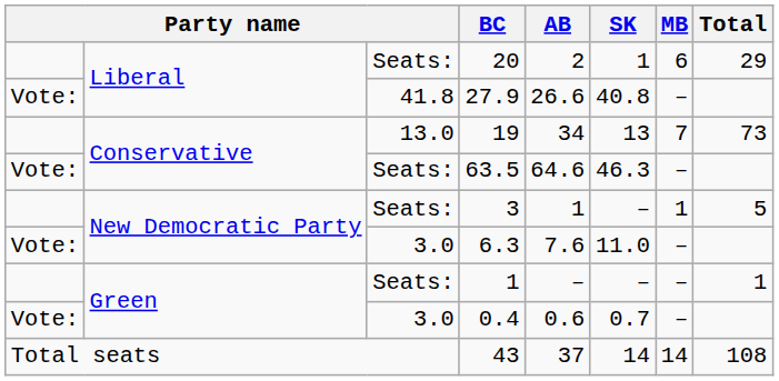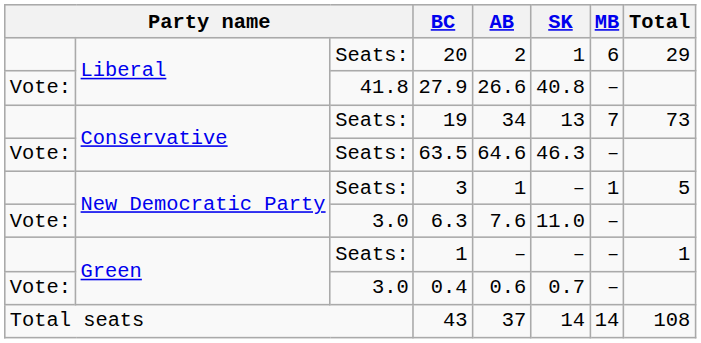 <table class="wikitable" style="text-align:right;">
 <tr>
 <th colspan="3">Party name</th>
 <th><a href='#'>BC</a></th>
 <th><a href='#'>AB</a></th>
 <th><a href='#'>SK</a></th>
 <th><a href='#'>MB</a></th>
 <th>Total</th>
 </tr>
 <tr>
 <td>    </td>
 <td style="text-align:left;" rowspan="2"><a href='#'>Liberal</a></td>
 <td style="text-align:left;">Seats:</td>
 <td>20</td>
 <td>2</td>
 <td>1</td>
 <td>6</td>
 <td>29</td>
 </tr>
 <tr>
 <td style="text-align:left;">Vote:</td>
 <td>41.8</td>
 <td>27.9</td>
 <td>26.6</td>
 <td>40.8</td>
 <td>–</td>
 </tr>
 <tr>
 <td>    </td>
 <td style="text-align:left;" rowspan="2"><a href='#'>Conservative</a></td>
-<td>13.0</td>
+<td style="text-align:left;">Seats:</td>
 <td>19</td>
 <td>34</td>
 <td>13</td>
 <td>7</td>
 <td>73</td>
 </tr>
 <tr>
 <td style="text-align:left;">Vote:</td>
 <td style="text-align:left;">Seats:</td>
 <td>63.5</td>
 <td>64.6</td>
 <td>46.3</td>
 <td>–</td>
 </tr>
 <tr>
 <td>    </td>
 <td style="text-align:left;" rowspan="2"><a href='#'>New Democratic Party</a></td>
 <td style="text-align:left;">Seats:</td>
 <td>3</td>
 <td>1</td>
 <td>–</td>
 <td>1</td>
 <td>5</td>
 </tr>
 <tr>
 <td style="text-align:left;">Vote:</td>
 <td>3.0</td>
 <td>6.3</td>
 <td>7.6</td>
 <td>11.0</td>
 <td>–</td>
 </tr>
 <tr>
 <td>    </td>
 <td style="text-align:left;" rowspan="2"><a href='#'>Green</a></td>
 <td style="text-align:left;">Seats:</td>
 <td>1</td>
 <td>–</td>
 <td>–</td>
 <td>–</td>
 <td>1</td>
 </tr>
 <tr>
 <td style="text-align:left;">Vote:</td>
 <td>3.0</td>
 <td>0.4</td>
 <td>0.6</td>
 <td>0.7</td>
 <td>–</td>
 </tr>
 <tr>
 <td style="text-align:left;" colspan="3">Total seats</td>
 <td>43</td>
 <td>37</td>
 <td>14</td>
 <td>14</td>
 <td>108</td>
 </tr>
 </table>
